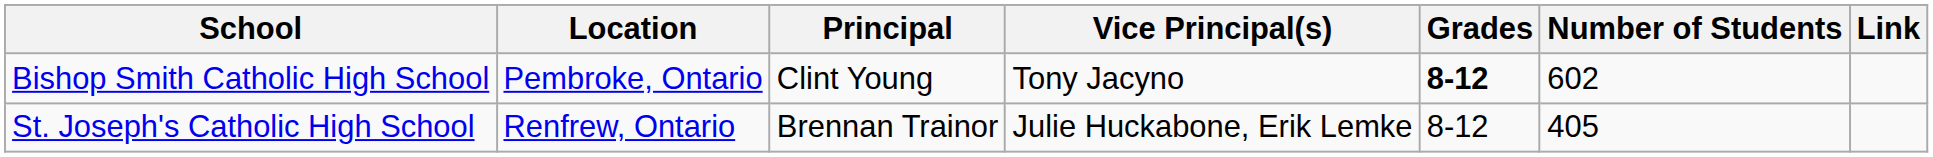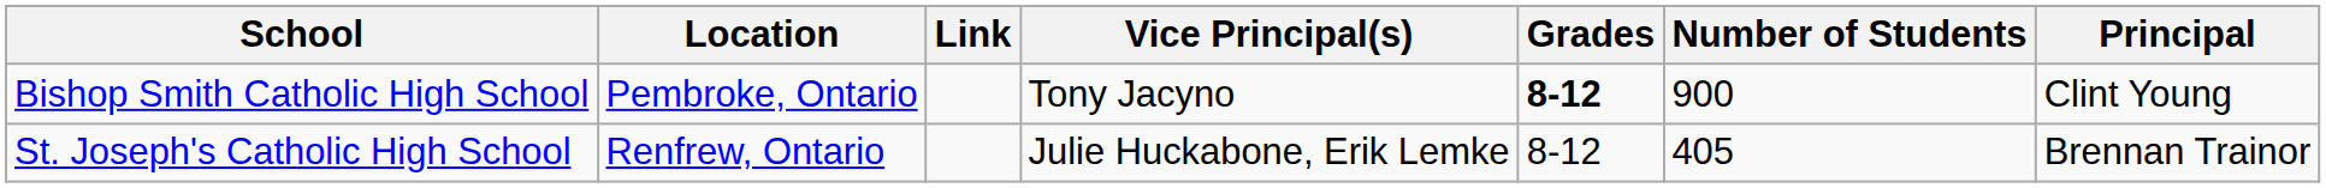 <table class="wikitable">
 <tr>
 <th>School</th>
 <th>Location</th>
-<th>Principal</th>
+<th>Link</th>
 <th>Vice Principal(s)</th>
 <th>Grades</th>
 <th>Number of Students</th>
-<th>Link</th>
+<th>Principal</th>
 </tr>
 <tr>
 <td><a href='#'>Bishop Smith Catholic High School</a></td>
 <td><a href='#'>Pembroke, Ontario</a></td>
-<td>Clint Young</td>
+<td></td>
 <td>Tony Jacyno</td>
 <td><strong>8-12</strong></td>
-<td>602</td>
-<td></td>
+<td>900</td>
+<td>Clint Young</td>
 </tr>
 <tr>
 <td><a href='#'>St. Joseph's Catholic High School</a></td>
 <td><a href='#'>Renfrew, Ontario</a></td>
-<td>Brennan Trainor</td>
+<td></td>
 <td>Julie Huckabone, Erik Lemke</td>
 <td>8-12</td>
 <td>405</td>
-<td></td>
+<td>Brennan Trainor</td>
 </tr>
 </table>
